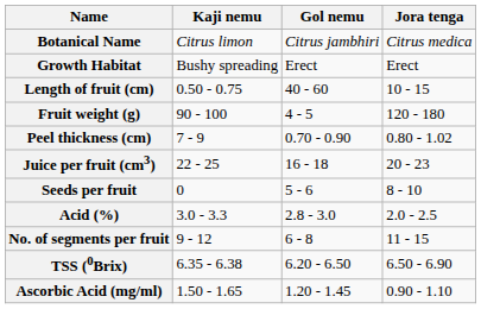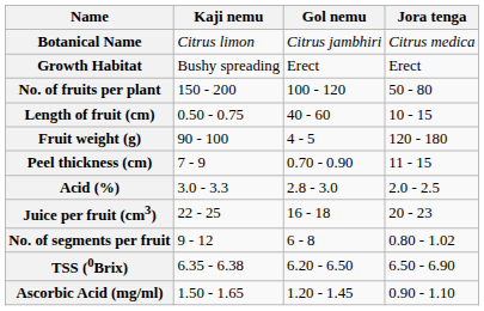 <table class="wikitable">
 <tr>
 <th>Name</th>
 <th>Kaji nemu</th>
 <th>Gol nemu</th>
 <th>Jora tenga</th>
 </tr>
 <tr>
 <th>Botanical Name</th>
 <td><em>Citrus limon</em></td>
 <td><em>Citrus jambhiri</em></td>
 <td><em>Citrus medica</em></td>
 </tr>
 <tr>
 <th>Growth Habitat</th>
 <td>Bushy spreading</td>
 <td>Erect</td>
 <td>Erect</td>
 </tr>
 <tr>
+<th>No. of fruits per plant</th>
+<td>150 - 200</td>
+<td>100 - 120</td>
+<td>50 - 80</td>
+</tr>
+<tr>
 <th>Length of fruit (cm)</th>
 <td>0.50 - 0.75</td>
 <td>40 - 60</td>
 <td>10 - 15</td>
 </tr>
 <tr>
 <th>Fruit weight (g)</th>
 <td>90 - 100</td>
 <td>4 - 5</td>
 <td>120 - 180</td>
 </tr>
 <tr>
 <th>Peel thickness (cm)</th>
 <td>7 - 9</td>
 <td>0.70 - 0.90</td>
-<td>0.80 - 1.02</td>
+<td>11 - 15</td>
+</tr>
+<tr>
+<th>Acid (%)</th>
+<td>3.0 - 3.3</td>
+<td>2.8 - 3.0</td>
+<td>2.0 - 2.5</td>
 </tr>
 <tr>
 <th>Juice per fruit (cm<sup>3</sup>)</th>
 <td>22 - 25</td>
 <td>16 - 18</td>
 <td>20 - 23</td>
 </tr>
 <tr>
-<th>Seeds per fruit</th>
-<td>0</td>
-<td>5 - 6</td>
-<td>8 - 10</td>
-</tr>
-<tr>
-<th>Acid (%)</th>
-<td>3.0 - 3.3</td>
-<td>2.8 - 3.0</td>
-<td>2.0 - 2.5</td>
-</tr>
-<tr>
 <th>No. of segments per fruit</th>
 <td>9 - 12</td>
 <td>6 - 8</td>
-<td>11 - 15</td>
+<td>0.80 - 1.02</td>
 </tr>
 <tr>
 <th>TSS (<sup>0</sup>Brix)</th>
 <td>6.35 - 6.38</td>
 <td>6.20 - 6.50</td>
 <td>6.50 - 6.90</td>
 </tr>
 <tr>
 <th>Ascorbic Acid (mg/ml)</th>
 <td>1.50 - 1.65</td>
 <td>1.20 - 1.45</td>
 <td>0.90 - 1.10</td>
 </tr>
 </table>
